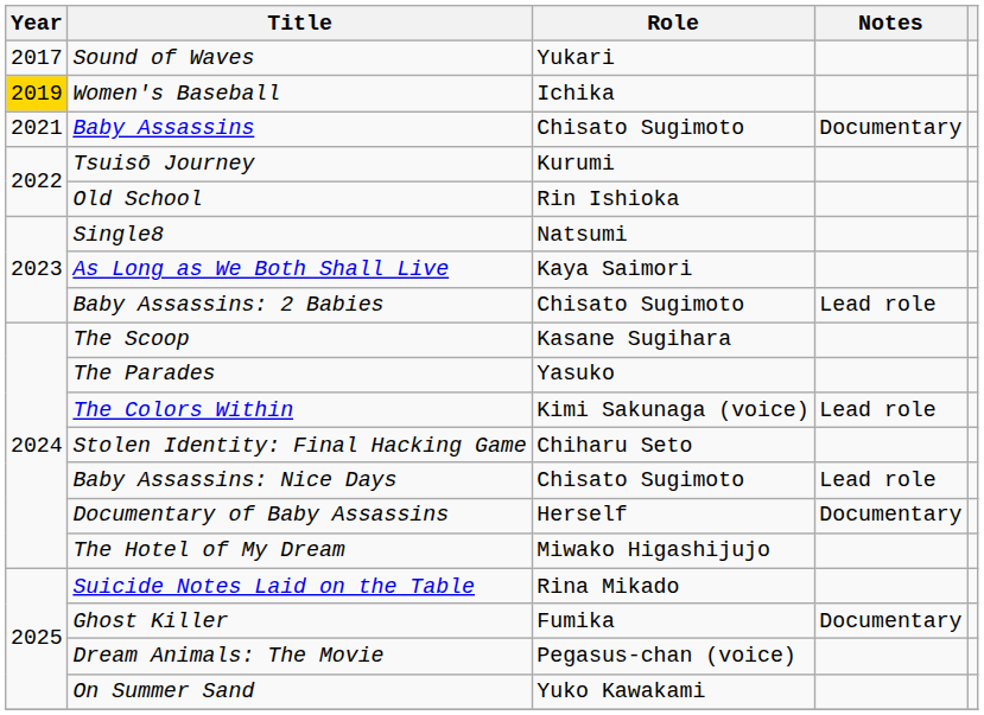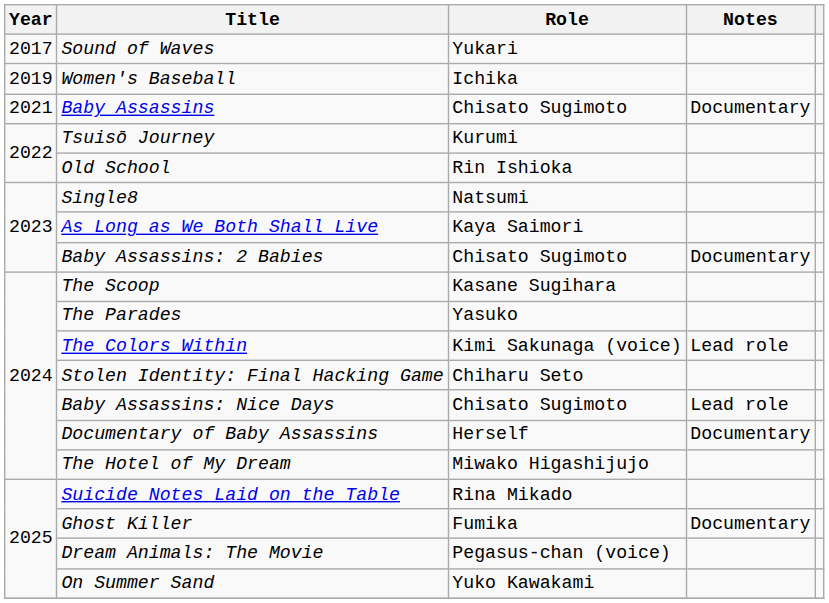 <table class="wikitable">
 <tr>
 <th>Year</th>
 <th>Title</th>
 <th>Role</th>
 <th>Notes</th>
 <th></th>
 </tr>
 <tr>
 <td>2017</td>
 <td><em>Sound of Waves</em></td>
 <td>Yukari</td>
 <td></td>
 <td></td>
 </tr>
 <tr>
-<td style="background: gold;">2019</td>
+<td>2019</td>
 <td><em>Women's Baseball</em></td>
 <td>Ichika</td>
 <td></td>
 <td></td>
 </tr>
 <tr>
 <td>2021</td>
 <td><em><a href='#'>Baby Assassins</a></em></td>
 <td>Chisato Sugimoto</td>
 <td>Documentary</td>
 <td></td>
 </tr>
 <tr>
 <td rowspan="2">2022</td>
 <td><em>Tsuisō Journey</em></td>
 <td>Kurumi</td>
 <td></td>
 <td></td>
 </tr>
 <tr>
 <td><em>Old School</em></td>
 <td>Rin Ishioka</td>
 <td></td>
 <td></td>
 </tr>
 <tr>
 <td rowspan="3">2023</td>
 <td><em>Single8</em></td>
 <td>Natsumi</td>
 <td></td>
 <td></td>
 </tr>
 <tr>
 <td><em><a href='#'>As Long as We Both Shall Live</a></em></td>
 <td>Kaya Saimori</td>
 <td></td>
 <td></td>
 </tr>
 <tr>
 <td><em>Baby Assassins: 2 Babies</em></td>
 <td>Chisato Sugimoto</td>
-<td>Lead role</td>
+<td>Documentary</td>
 <td></td>
 </tr>
 <tr>
 <td rowspan="7">2024</td>
 <td><em>The Scoop</em></td>
 <td>Kasane Sugihara</td>
 <td></td>
 <td></td>
 </tr>
 <tr>
 <td><em>The Parades</em></td>
 <td>Yasuko</td>
 <td></td>
 <td></td>
 </tr>
 <tr>
 <td><em><a href='#'>The Colors Within</a></em></td>
 <td>Kimi Sakunaga (voice)</td>
 <td>Lead role</td>
 <td></td>
 </tr>
 <tr>
 <td><em>Stolen Identity: Final Hacking Game</em></td>
 <td>Chiharu Seto</td>
 <td></td>
 <td></td>
 </tr>
 <tr>
 <td><em>Baby Assassins: Nice Days</em></td>
 <td>Chisato Sugimoto</td>
 <td>Lead role</td>
 <td></td>
 </tr>
 <tr>
 <td><em>Documentary of Baby Assassins</em></td>
 <td>Herself</td>
 <td>Documentary</td>
 <td></td>
 </tr>
 <tr>
 <td><em>The Hotel of My Dream</em></td>
 <td>Miwako Higashijujo</td>
 <td></td>
 <td></td>
 </tr>
 <tr>
 <td rowspan="4">2025</td>
 <td><em><a href='#'>Suicide Notes Laid on the Table</a></em></td>
 <td>Rina Mikado</td>
 <td></td>
 <td></td>
 </tr>
 <tr>
 <td><em>Ghost Killer</em></td>
 <td>Fumika</td>
 <td>Documentary</td>
 <td></td>
 </tr>
 <tr>
 <td><em>Dream Animals: The Movie</em></td>
 <td>Pegasus-chan (voice)</td>
 <td></td>
 <td></td>
 </tr>
 <tr>
 <td><em>On Summer Sand</em></td>
 <td>Yuko Kawakami</td>
 <td></td>
 <td></td>
 </tr>
 <tr>
 </tr>
 </table>
